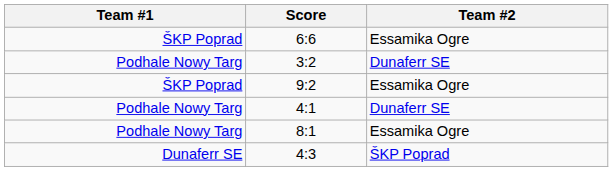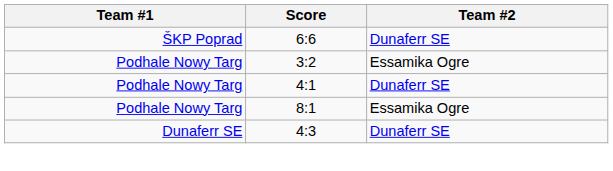 <table class="wikitable" style="text-align: center;">
 <tr>
 <th width=22%>Team #1</th>
 <th width=11%>Score</th>
 <th width=22%>Team #2</th>
 </tr>
 <tr>
 <td style="text-align: right;"><a href='#'>ŠKP Poprad</a> </td>
 <td>6:6</td>
-<td style="text-align: left;"> Essamika Ogre</td>
+<td style="text-align: left;"> <a href='#'>Dunaferr SE</a></td>
 </tr>
 <tr>
 <td style="text-align: right;"><a href='#'>Podhale Nowy Targ</a> </td>
 <td>3:2</td>
-<td style="text-align: left;"> <a href='#'>Dunaferr SE</a></td>
-</tr>
-<tr>
-<td style="text-align: right;"><a href='#'>ŠKP Poprad</a> </td>
-<td>9:2</td>
 <td style="text-align: left;"> Essamika Ogre</td>
 </tr>
 <tr>
 <td style="text-align: right;"><a href='#'>Podhale Nowy Targ</a> </td>
 <td>4:1</td>
 <td style="text-align: left;"> <a href='#'>Dunaferr SE</a></td>
 </tr>
 <tr>
 <td style="text-align: right;"><a href='#'>Podhale Nowy Targ</a> </td>
 <td>8:1</td>
 <td style="text-align: left;"> Essamika Ogre</td>
 </tr>
 <tr>
 <td style="text-align: right;"><a href='#'>Dunaferr SE</a> </td>
 <td>4:3</td>
-<td style="text-align: left;"> <a href='#'>ŠKP Poprad</a></td>
+<td style="text-align: left;"> <a href='#'>Dunaferr SE</a></td>
 </tr>
 </table>
